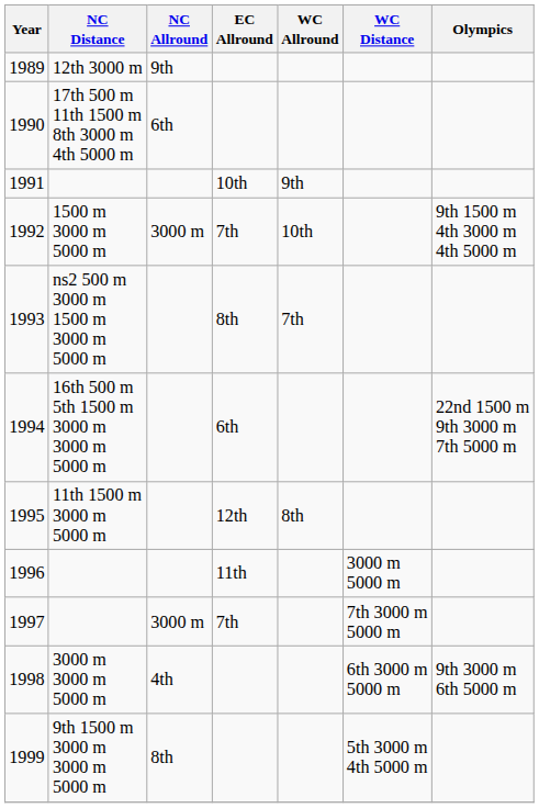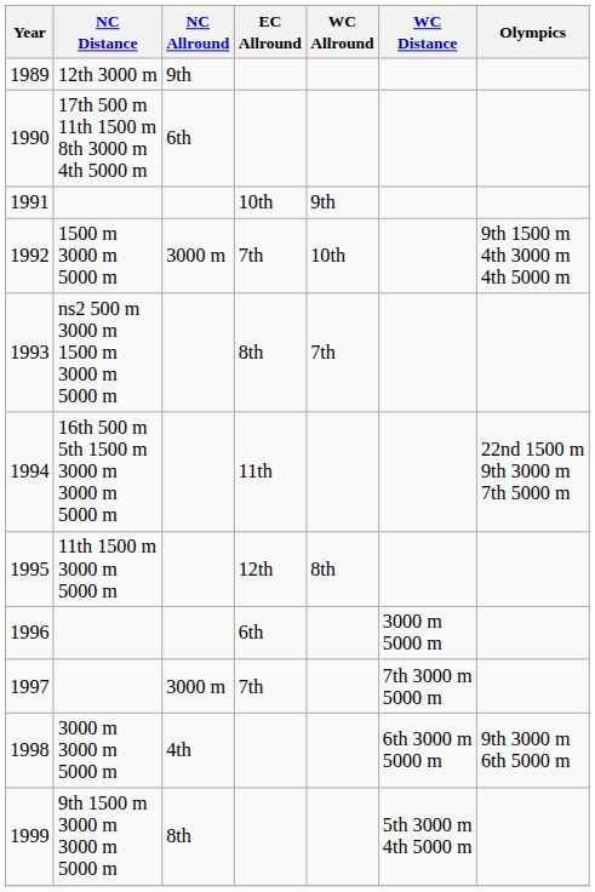 <table class="wikitable">
 <tr>
 <th><small> Year </small></th>
 <th><small> <a href='#'>NC<br>Distance</a> </small></th>
 <th><small> <a href='#'>NC<br>Allround</a> </small></th>
 <th><small> EC<br>Allround </small></th>
 <th><small> WC<br>Allround </small></th>
 <th><small> <a href='#'>WC<br>Distance</a> </small></th>
 <th><small> Olympics</small></th>
 </tr>
 <tr>
 <td>1989</td>
 <td>12th 3000 m</td>
 <td>9th</td>
 <td></td>
 <td></td>
 <td></td>
 <td></td>
 </tr>
 <tr>
 <td>1990</td>
 <td>17th 500 m<br>11th 1500 m<br>8th 3000 m<br>4th 5000 m</td>
 <td>6th</td>
 <td></td>
 <td></td>
 <td></td>
 <td></td>
 </tr>
 <tr>
 <td>1991</td>
 <td></td>
 <td></td>
 <td>10th</td>
 <td>9th</td>
 <td></td>
 <td></td>
 </tr>
 <tr>
 <td>1992</td>
 <td> 1500 m<br>  3000 m<br> 5000 m</td>
 <td> 3000 m<br></td>
 <td>7th</td>
 <td>10th</td>
 <td></td>
 <td>9th 1500 m<br>4th 3000 m<br>4th 5000 m</td>
 </tr>
 <tr>
 <td>1993</td>
 <td>ns2 500 m<br> 3000 m<br> 1500 m<br>  3000 m<br> 5000 m</td>
 <td></td>
 <td>8th</td>
 <td>7th</td>
 <td></td>
 <td></td>
 </tr>
 <tr>
 <td>1994</td>
 <td>16th 500 m<br>5th 1500 m<br> 3000 m<br> 3000 m<br> 5000 m</td>
 <td></td>
-<td>6th</td>
+<td>11th</td>
 <td></td>
 <td></td>
 <td>22nd 1500 m<br>9th 3000 m<br>7th 5000 m</td>
 </tr>
 <tr>
 <td>1995</td>
 <td>11th 1500 m<br> 3000 m<br> 5000 m</td>
 <td></td>
 <td>12th</td>
 <td>8th</td>
 <td></td>
 <td></td>
 </tr>
 <tr>
 <td>1996</td>
 <td></td>
 <td></td>
-<td>11th</td>
+<td>6th</td>
 <td></td>
 <td> 3000 m<br> 5000 m</td>
 <td></td>
 </tr>
 <tr>
 <td>1997</td>
 <td></td>
 <td> 3000 m<br></td>
 <td>7th</td>
 <td></td>
 <td>7th 3000 m<br> 5000 m</td>
 <td></td>
 </tr>
 <tr>
 <td>1998</td>
 <td> 3000 m<br> 3000 m<br> 5000 m</td>
 <td>4th</td>
 <td></td>
 <td></td>
 <td>6th 3000 m<br> 5000 m</td>
 <td>9th 3000 m<br>6th 5000 m</td>
 </tr>
 <tr>
 <td>1999</td>
 <td>9th 1500 m<br> 3000 m<br> 3000 m<br> 5000 m</td>
 <td>8th</td>
 <td></td>
 <td></td>
 <td>5th 3000 m<br>4th 5000 m</td>
 <td></td>
 </tr>
 <tr>
 </tr>
 </table>
